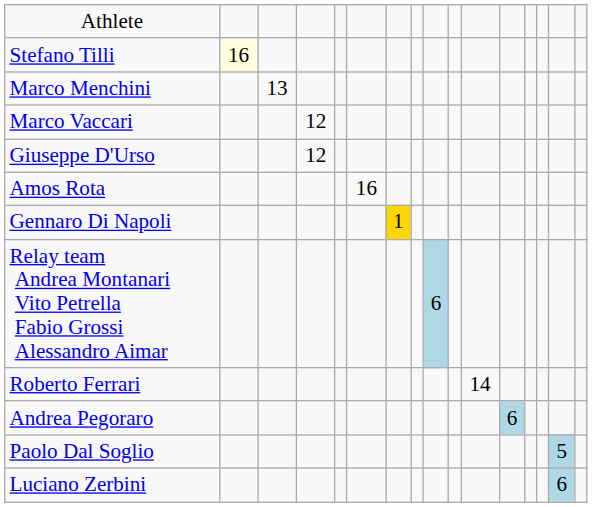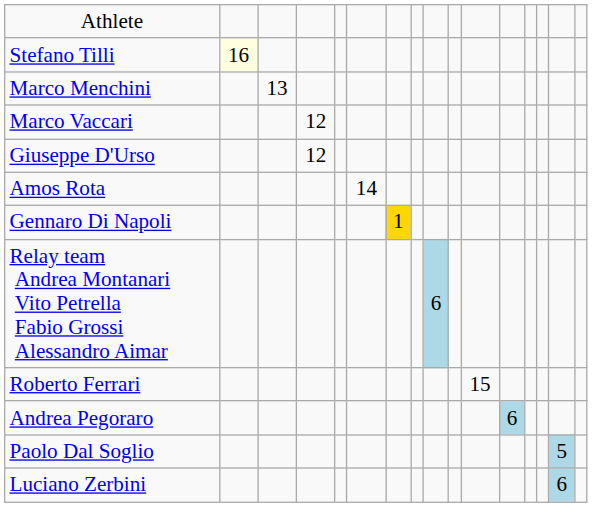 <table class="wikitable" style="text-align: center; font-size:100%" width=50%">
 <tr>
 <td>Athlete</td>
 <td></td>
 <td></td>
 <td></td>
 <td></td>
 <td></td>
 <td></td>
 <td></td>
 <td></td>
 <td></td>
 <td></td>
 <td></td>
 <td></td>
 <td></td>
 <td></td>
 <td></td>
 </tr>
 <tr>
 <td align=left><a href='#'>Stefano Tilli</a></td>
 <td style="background: lightyellow;">16</td>
 <td></td>
 <td></td>
 <td></td>
 <td></td>
 <td></td>
 <td></td>
 <td></td>
 <td></td>
 <td></td>
 <td></td>
 <td></td>
 <td></td>
 <td></td>
 <td></td>
 </tr>
 <tr>
 <td align=left><a href='#'>Marco Menchini</a></td>
 <td></td>
 <td>13</td>
 <td></td>
 <td></td>
 <td></td>
 <td></td>
 <td></td>
 <td></td>
 <td></td>
 <td></td>
 <td></td>
 <td></td>
 <td></td>
 <td></td>
 <td></td>
 </tr>
 <tr>
 <td align=left><a href='#'>Marco Vaccari</a></td>
 <td></td>
 <td></td>
 <td>12</td>
 <td></td>
 <td></td>
 <td></td>
 <td></td>
 <td></td>
 <td></td>
 <td></td>
 <td></td>
 <td></td>
 <td></td>
 <td></td>
 <td></td>
 </tr>
 <tr>
 <td align=left><a href='#'>Giuseppe D'Urso</a></td>
 <td></td>
 <td></td>
 <td>12</td>
 <td></td>
 <td></td>
 <td></td>
 <td></td>
 <td></td>
 <td></td>
 <td></td>
 <td></td>
 <td></td>
 <td></td>
 <td></td>
 </tr>
 <tr>
 <td align=left><a href='#'>Amos Rota</a></td>
 <td></td>
 <td></td>
 <td></td>
 <td></td>
-<td>16</td>
+<td>14</td>
 <td></td>
 <td></td>
 <td></td>
 <td></td>
 <td></td>
 <td></td>
 <td></td>
 <td></td>
 <td></td>
 <td></td>
 </tr>
 <tr>
 <td align=left><a href='#'>Gennaro Di Napoli</a></td>
 <td></td>
 <td></td>
 <td></td>
 <td></td>
 <td></td>
 <td bgcolor=gold>1</td>
 <td></td>
 <td></td>
 <td></td>
 <td></td>
 <td></td>
 <td></td>
 <td></td>
 <td></td>
 <td></td>
 </tr>
 <tr>
 <td align=left><a href='#'>Relay team</a><br> <a href='#'>Andrea Montanari</a><br> <a href='#'>Vito Petrella</a><br> <a href='#'>Fabio Grossi</a><br> <a href='#'>Alessandro Aimar</a></td>
 <td></td>
 <td></td>
 <td></td>
 <td></td>
 <td></td>
 <td></td>
 <td></td>
 <td bgcolor=lightblue>6</td>
 <td></td>
 <td></td>
 <td></td>
 <td></td>
 <td></td>
 <td></td>
 <td></td>
 </tr>
 <tr>
 <td align=left><a href='#'>Roberto Ferrari</a></td>
 <td></td>
 <td></td>
 <td></td>
 <td></td>
 <td></td>
 <td></td>
 <td></td>
 <td></td>
 <td></td>
-<td>14</td>
+<td>15</td>
 <td></td>
 <td></td>
 <td></td>
 <td></td>
 <td></td>
 </tr>
 <tr>
 <td align=left><a href='#'>Andrea Pegoraro</a></td>
 <td></td>
 <td></td>
 <td></td>
 <td></td>
 <td></td>
 <td></td>
 <td></td>
 <td></td>
 <td></td>
 <td></td>
 <td bgcolor=lightblue>6</td>
 <td></td>
 <td></td>
 <td></td>
 <td></td>
 </tr>
 <tr>
 <td align=left><a href='#'>Paolo Dal Soglio</a></td>
 <td></td>
 <td></td>
 <td></td>
 <td></td>
 <td></td>
 <td></td>
 <td></td>
 <td></td>
 <td></td>
 <td></td>
 <td></td>
 <td></td>
 <td></td>
 <td bgcolor=lightblue>5</td>
 <td></td>
 </tr>
 <tr>
 <td align=left><a href='#'>Luciano Zerbini</a></td>
 <td></td>
 <td></td>
 <td></td>
 <td></td>
 <td></td>
 <td></td>
 <td></td>
 <td></td>
 <td></td>
 <td></td>
 <td></td>
 <td></td>
 <td></td>
 <td bgcolor=lightblue>6</td>
 <td></td>
 </tr>
 </table>
